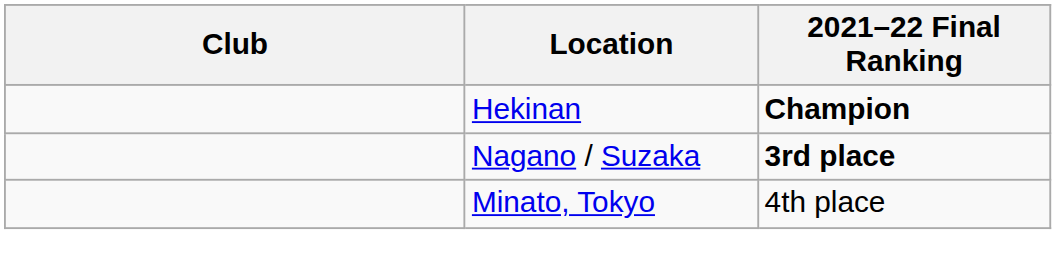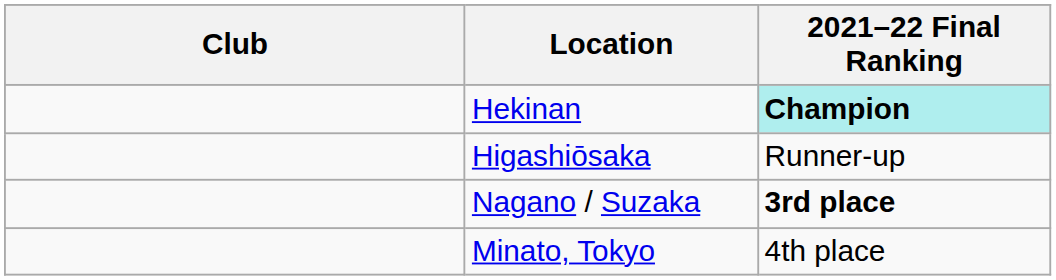 <table class="wikitable sortable">
 <tr>
 <th Width="240">Club</th>
 <th Width="150">Location</th>
 <th Width="150">2021–22 Final Ranking</th>
 </tr>
 <tr>
 <td></td>
 <td><a href='#'>Hekinan</a></td>
-<td><strong>Champion</strong></td>
+<td style="background: paleturquoise;"><strong>Champion</strong></td>
+</tr>
+<tr>
+<td></td>
+<td><a href='#'>Higashiōsaka</a></td>
+<td>Runner-up</td>
 </tr>
 <tr>
 <td></td>
 <td><a href='#'>Nagano</a> / <a href='#'>Suzaka</a></td>
 <td><strong>3rd place</strong></td>
 </tr>
 <tr>
 <td></td>
 <td><a href='#'>Minato, Tokyo</a></td>
 <td>4th place</td>
 </tr>
 </table>
